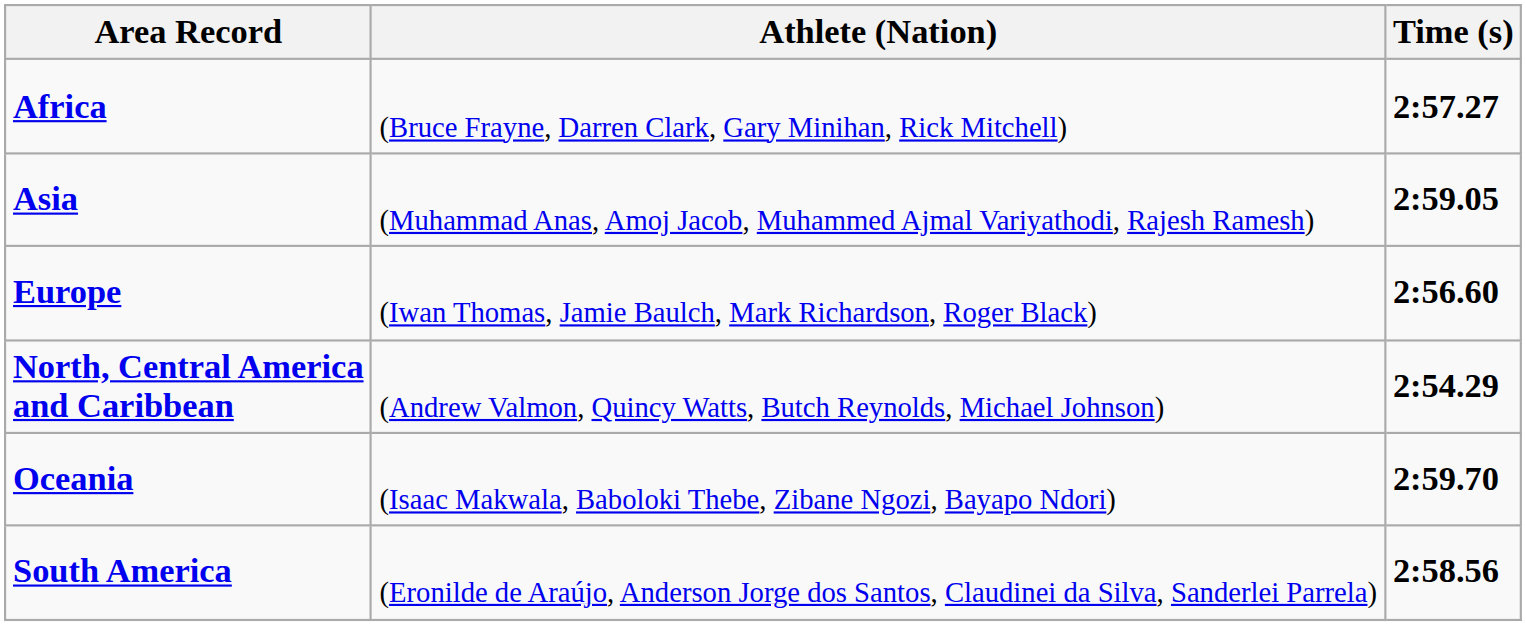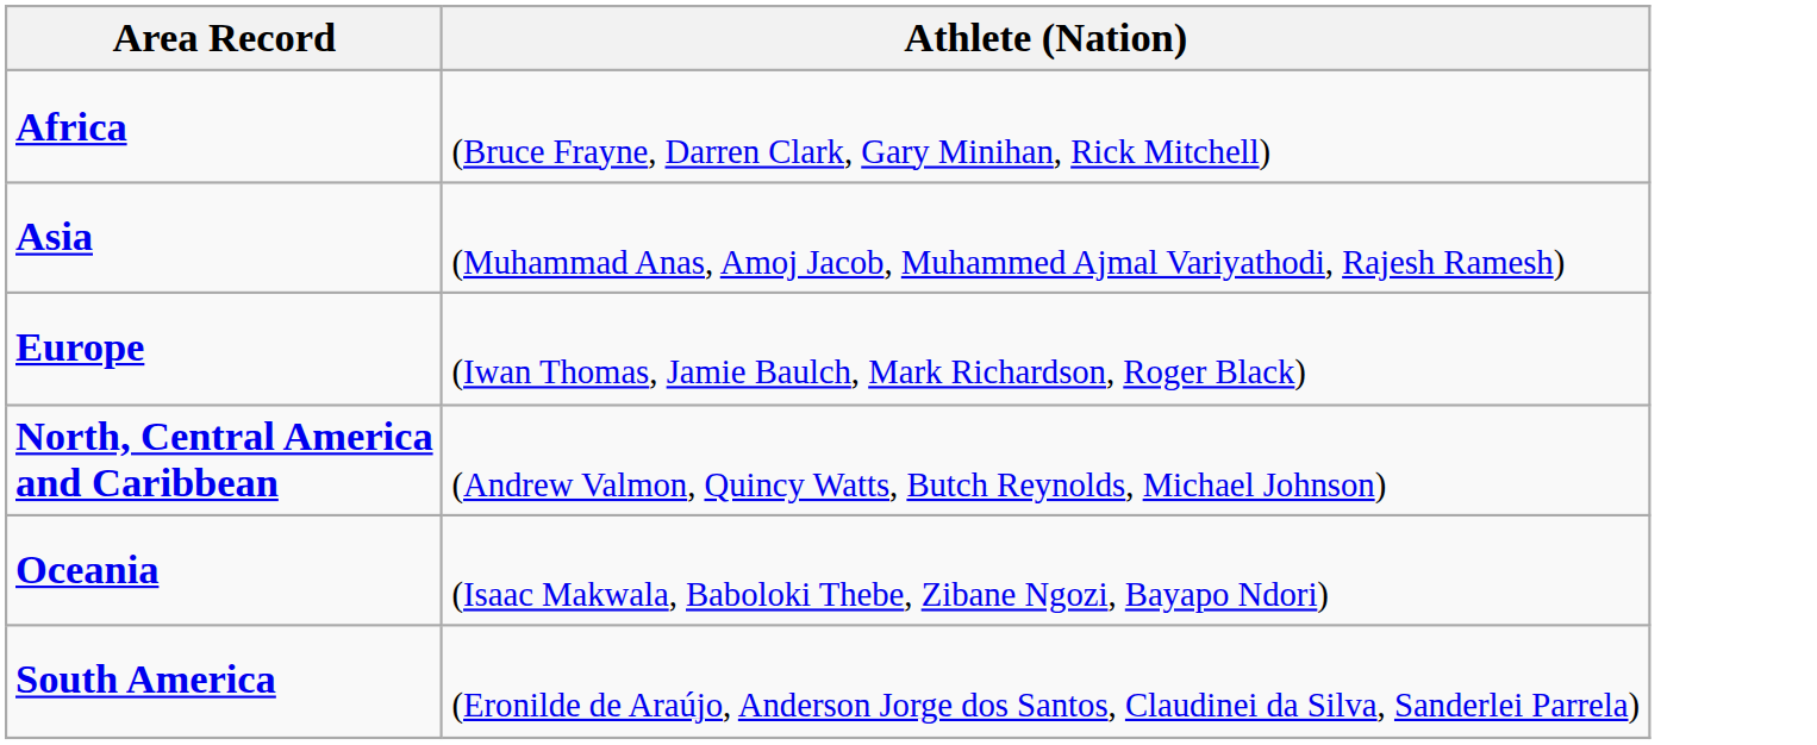 <table class="wikitable">
 <tr>
 <th>Area Record</th>
 <th>Athlete (Nation)</th>
-<th>Time (s)</th>
 </tr>
 <tr>
 <td><strong><a href='#'>Africa</a> </strong></td>
 <td><br><small>(<a href='#'>Bruce Frayne</a>, <a href='#'>Darren Clark</a>, <a href='#'>Gary Minihan</a>, <a href='#'>Rick Mitchell</a>)</small></td>
-<td><strong>2:57.27</strong></td>
 </tr>
 <tr>
 <td><strong><a href='#'>Asia</a> </strong></td>
 <td><br><small>(<a href='#'>Muhammad Anas</a>, <a href='#'>Amoj Jacob</a>, <a href='#'>Muhammed Ajmal Variyathodi</a>, <a href='#'>Rajesh Ramesh</a>)</small></td>
-<td><strong>2:59.05</strong></td>
 </tr>
 <tr>
 <td><strong><a href='#'>Europe</a> </strong></td>
 <td><br><small>(<a href='#'>Iwan Thomas</a>, <a href='#'>Jamie Baulch</a>, <a href='#'>Mark Richardson</a>, <a href='#'>Roger Black</a>)</small></td>
-<td><strong>2:56.60</strong></td>
 </tr>
 <tr>
 <td><strong><a href='#'>North, Central America<br>and Caribbean</a></strong> <strong></strong></td>
 <td><br><small>(<a href='#'>Andrew Valmon</a>, <a href='#'>Quincy Watts</a>, <a href='#'>Butch Reynolds</a>, <a href='#'>Michael Johnson</a>)</small></td>
-<td><strong>2:54.29 </strong></td>
 </tr>
 <tr>
 <td><strong><a href='#'>Oceania</a> </strong></td>
 <td><br><small>(<a href='#'>Isaac Makwala</a>, <a href='#'>Baboloki Thebe</a>, <a href='#'>Zibane Ngozi</a>, <a href='#'>Bayapo Ndori</a>)</small></td>
-<td><strong>2:59.70</strong></td>
 </tr>
 <tr>
 <td><strong><a href='#'>South America</a> </strong></td>
 <td><br><small>(<a href='#'>Eronilde de Araújo</a>, <a href='#'>Anderson Jorge dos Santos</a>, <a href='#'>Claudinei da Silva</a>, <a href='#'>Sanderlei Parrela</a>)</small></td>
-<td><strong>2:58.56</strong></td>
 </tr>
 </table>
